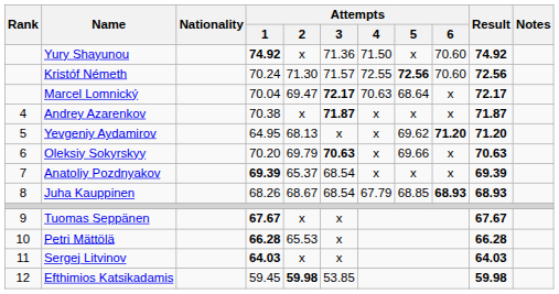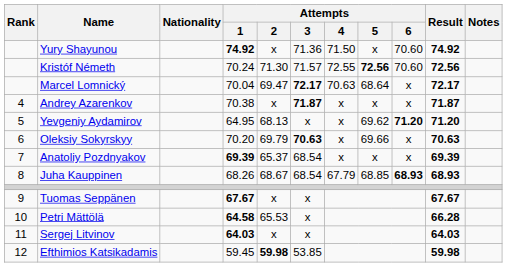 <table class="wikitable sortable" style="text-align:center">
 <tr>
 <th rowspan=2>Rank</th>
 <th rowspan=2>Name</th>
 <th rowspan=2>Nationality</th>
 <th colspan=6>Attempts</th>
 <th rowspan=2>Result</th>
 <th rowspan=2>Notes</th>
 </tr>
 <tr>
 <th>1</th>
 <th>2</th>
 <th>3</th>
 <th>4</th>
 <th>5</th>
 <th>6</th>
 </tr>
 <tr>
 <td></td>
 <td align=left><a href='#'>Yury Shayunou</a></td>
 <td align=left></td>
 <td><strong>74.92</strong></td>
 <td>x</td>
 <td>71.36</td>
 <td>71.50</td>
 <td>x</td>
 <td>70.60</td>
 <td><strong>74.92</strong></td>
 <td></td>
 </tr>
 <tr>
 <td></td>
 <td align=left><a href='#'>Kristóf Németh</a></td>
 <td align=left></td>
 <td>70.24</td>
 <td>71.30</td>
 <td>71.57</td>
 <td>72.55</td>
 <td><strong>72.56</strong></td>
 <td>70.60</td>
 <td><strong>72.56</strong></td>
 <td></td>
 </tr>
 <tr>
 <td></td>
 <td align=left><a href='#'>Marcel Lomnický</a></td>
 <td align=left></td>
 <td>70.04</td>
 <td>69.47</td>
 <td><strong>72.17</strong></td>
 <td>70.63</td>
 <td>68.64</td>
 <td>x</td>
 <td><strong>72.17</strong></td>
 <td></td>
 </tr>
 <tr>
 <td>4</td>
 <td align=left><a href='#'>Andrey Azarenkov</a></td>
 <td align=left></td>
 <td>70.38</td>
 <td>x</td>
 <td><strong>71.87</strong></td>
 <td>x</td>
 <td>x</td>
 <td>x</td>
 <td><strong>71.87</strong></td>
 <td></td>
 </tr>
 <tr>
 <td>5</td>
 <td align=left><a href='#'>Yevgeniy Aydamirov</a></td>
 <td align=left></td>
 <td>64.95</td>
 <td>68.13</td>
 <td>x</td>
 <td>x</td>
 <td>69.62</td>
 <td><strong>71.20</strong></td>
 <td><strong>71.20</strong></td>
 <td></td>
 </tr>
 <tr>
 <td>6</td>
 <td align=left><a href='#'>Oleksiy Sokyrskyy</a></td>
 <td align=left></td>
 <td>70.20</td>
 <td>69.79</td>
 <td><strong>70.63</strong></td>
 <td>x</td>
 <td>69.66</td>
 <td>x</td>
 <td><strong>70.63</strong></td>
 <td></td>
 </tr>
 <tr>
 <td>7</td>
 <td align=left><a href='#'>Anatoliy Pozdnyakov</a></td>
 <td align=left></td>
 <td><strong>69.39</strong></td>
 <td>65.37</td>
 <td>68.54</td>
 <td>x</td>
 <td>x</td>
 <td>x</td>
 <td><strong>69.39</strong></td>
 <td></td>
 </tr>
 <tr>
 <td>8</td>
 <td align=left><a href='#'>Juha Kauppinen</a></td>
 <td align=left></td>
 <td>68.26</td>
 <td>68.67</td>
 <td>68.54</td>
 <td>67.79</td>
 <td>68.85</td>
 <td><strong>68.93</strong></td>
 <td><strong>68.93</strong></td>
 <td></td>
 </tr>
 <tr>
 <td colspan=11 bgcolor=lightgray></td>
 </tr>
 <tr>
 <td>9</td>
 <td align=left><a href='#'>Tuomas Seppänen</a></td>
 <td align=left></td>
 <td><strong>67.67</strong></td>
 <td>x</td>
 <td>x</td>
 <td colspan=3></td>
 <td><strong>67.67</strong></td>
 <td></td>
 </tr>
 <tr>
 <td>10</td>
 <td align=left><a href='#'>Petri Mättölä</a></td>
 <td align=left></td>
-<td><strong>66.28</strong></td>
+<td><strong>64.58</strong></td>
 <td>65.53</td>
 <td>x</td>
 <td colspan=3></td>
 <td><strong>66.28</strong></td>
 <td></td>
 </tr>
 <tr>
 <td>11</td>
 <td align=left><a href='#'>Sergej Litvinov</a></td>
 <td align=left></td>
 <td><strong>64.03</strong></td>
 <td>x</td>
 <td>x</td>
 <td colspan=3></td>
 <td><strong>64.03</strong></td>
 <td></td>
 </tr>
 <tr>
 <td>12</td>
 <td align=left><a href='#'>Efthimios Katsikadamis</a></td>
 <td align=left></td>
 <td>59.45</td>
 <td><strong>59.98</strong></td>
 <td>53.85</td>
 <td colspan=3></td>
 <td><strong>59.98</strong></td>
 <td></td>
 </tr>
 </table>
